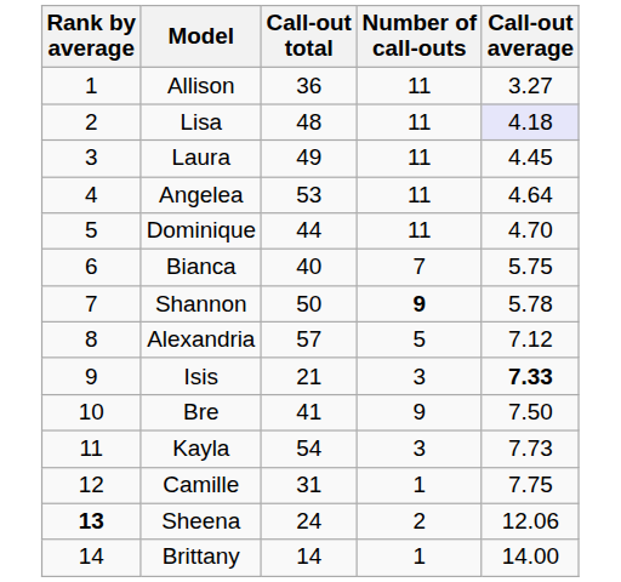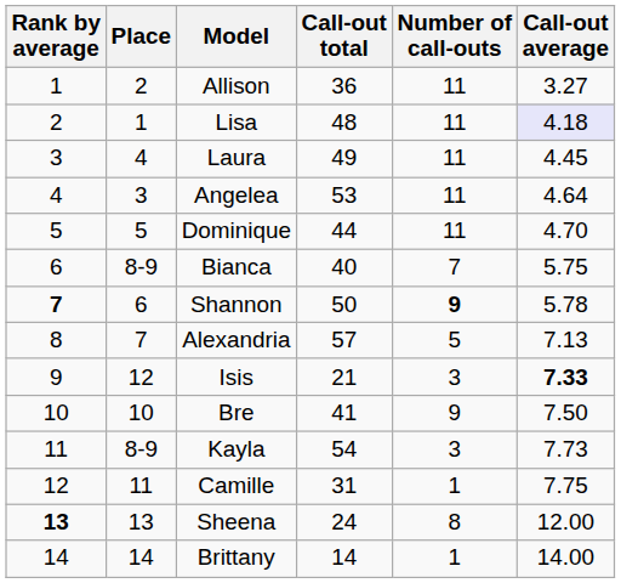 <table class="wikitable sortable" style="margin:auto; text-align:center; white-space:nowrap">
 <tr>
 <th>Rank by<br>average</th>
+<th>Place</th>
 <th>Model</th>
 <th>Call-out<br>total</th>
 <th>Number of<br>call-outs</th>
 <th>Call-out<br>average</th>
 </tr>
 <tr>
 <td>1</td>
+<td>2</td>
 <td>Allison</td>
 <td>36</td>
 <td>11</td>
 <td>3.27</td>
 </tr>
 <tr>
 <td>2</td>
+<td>1</td>
 <td>Lisa</td>
 <td>48</td>
 <td>11</td>
 <td style="background: lavender;">4.18</td>
 </tr>
 <tr>
 <td>3</td>
+<td>4</td>
 <td>Laura</td>
 <td>49</td>
 <td>11</td>
 <td>4.45</td>
 </tr>
 <tr>
 <td>4</td>
+<td>3</td>
 <td>Angelea</td>
 <td>53</td>
 <td>11</td>
 <td>4.64</td>
 </tr>
 <tr>
+<td>5</td>
 <td>5</td>
 <td>Dominique</td>
 <td>44</td>
 <td>11</td>
 <td>4.70</td>
 </tr>
 <tr>
 <td>6</td>
+<td>8-9</td>
 <td>Bianca</td>
 <td>40</td>
 <td>7</td>
 <td>5.75</td>
 </tr>
 <tr>
-<td>7</td>
+<td><strong>7</strong></td>
+<td>6</td>
 <td>Shannon</td>
 <td>50</td>
 <td><strong>9</strong></td>
 <td>5.78</td>
 </tr>
 <tr>
 <td>8</td>
+<td>7</td>
 <td>Alexandria</td>
 <td>57</td>
 <td>5</td>
-<td>7.12</td>
+<td>7.13</td>
 </tr>
 <tr>
 <td>9</td>
+<td>12</td>
 <td>Isis</td>
 <td>21</td>
 <td>3</td>
 <td><strong>7.33</strong></td>
 </tr>
 <tr>
+<td>10</td>
 <td>10</td>
 <td>Bre</td>
 <td>41</td>
 <td>9</td>
 <td>7.50</td>
 </tr>
 <tr>
 <td>11</td>
+<td>8-9</td>
 <td>Kayla</td>
 <td>54</td>
 <td>3</td>
 <td>7.73</td>
 </tr>
 <tr>
 <td>12</td>
+<td>11</td>
 <td>Camille</td>
 <td>31</td>
 <td>1</td>
 <td>7.75</td>
 </tr>
 <tr>
 <td><strong>13</strong></td>
+<td>13</td>
 <td>Sheena</td>
 <td>24</td>
-<td>2</td>
-<td>12.06</td>
+<td>8</td>
+<td>12.00</td>
 </tr>
 <tr>
+<td>14</td>
 <td>14</td>
 <td>Brittany</td>
 <td>14</td>
 <td>1</td>
 <td>14.00</td>
 </tr>
 </table>
